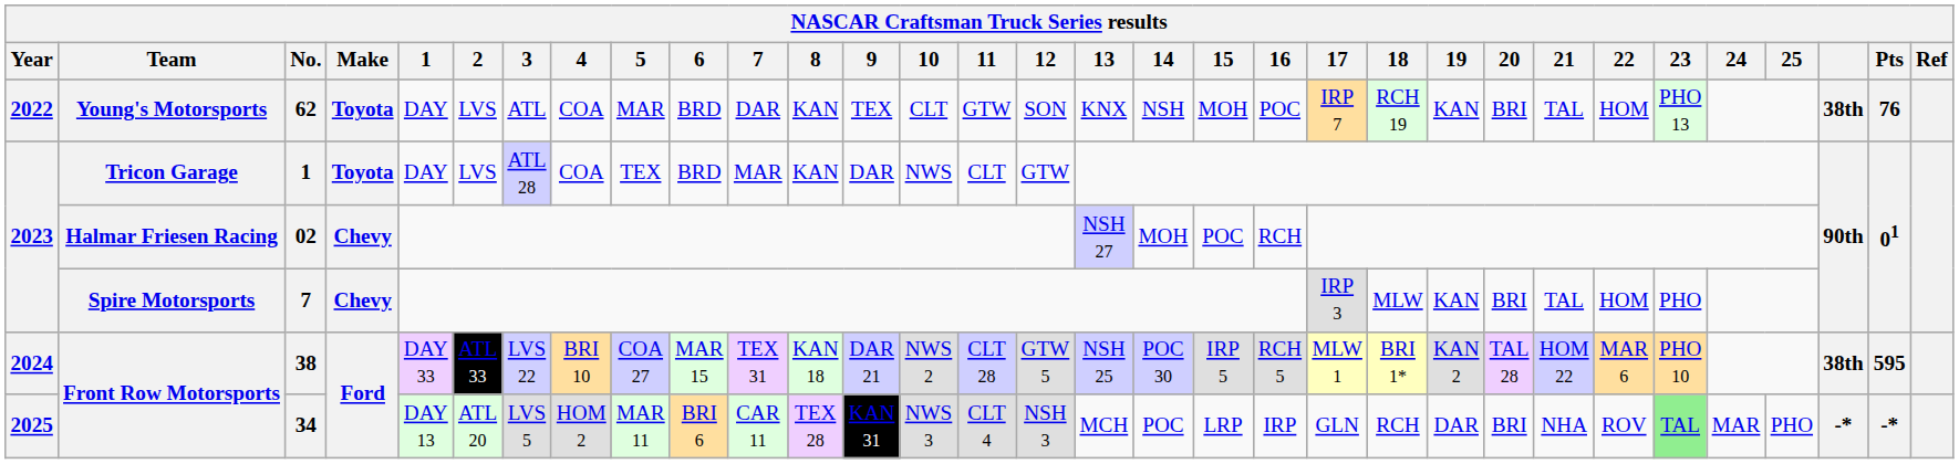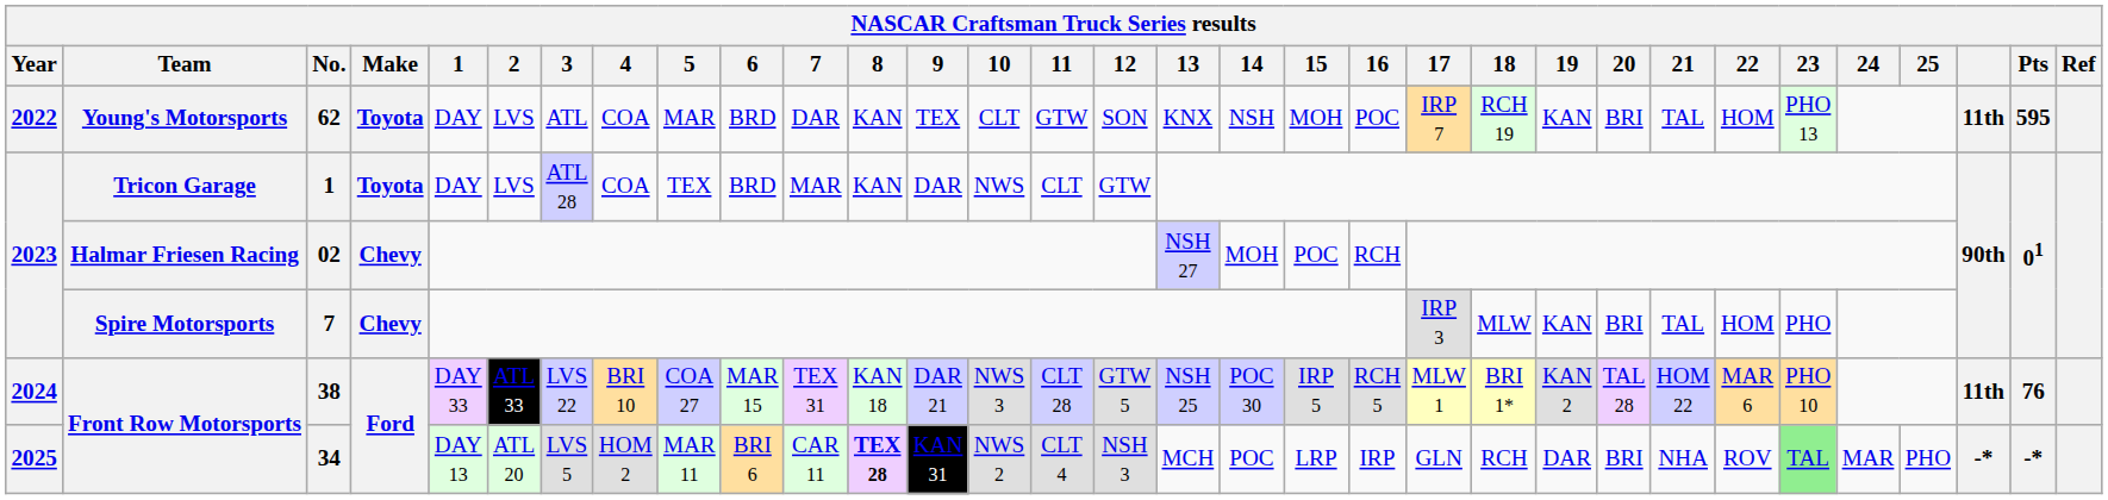 <table class="wikitable" style="text-align:center; font-size:75%">
 <tr>
 <th colspan=32><a href='#'>NASCAR Craftsman Truck Series</a> results</th>
 </tr>
 <tr>
 <th>Year</th>
 <th>Team</th>
 <th>No.</th>
 <th>Make</th>
 <th>1</th>
 <th>2</th>
 <th>3</th>
 <th>4</th>
 <th>5</th>
 <th>6</th>
 <th>7</th>
 <th>8</th>
 <th>9</th>
 <th>10</th>
 <th>11</th>
 <th>12</th>
 <th>13</th>
 <th>14</th>
 <th>15</th>
 <th>16</th>
 <th>17</th>
 <th>18</th>
 <th>19</th>
 <th>20</th>
 <th>21</th>
 <th>22</th>
 <th>23</th>
 <th>24</th>
 <th>25</th>
 <th></th>
 <th>Pts</th>
 <th>Ref</th>
 </tr>
 <tr>
 <th><a href='#'>2022</a></th>
 <th><a href='#'>Young's Motorsports</a></th>
 <th>62</th>
 <th><a href='#'>Toyota</a></th>
 <td><a href='#'>DAY</a></td>
 <td><a href='#'>LVS</a></td>
 <td><a href='#'>ATL</a></td>
 <td><a href='#'>COA</a></td>
 <td><a href='#'>MAR</a></td>
 <td><a href='#'>BRD</a></td>
 <td><a href='#'>DAR</a></td>
 <td><a href='#'>KAN</a></td>
 <td><a href='#'>TEX</a></td>
 <td><a href='#'>CLT</a></td>
 <td><a href='#'>GTW</a></td>
 <td><a href='#'>SON</a></td>
 <td><a href='#'>KNX</a></td>
 <td><a href='#'>NSH</a></td>
 <td><a href='#'>MOH</a></td>
 <td><a href='#'>POC</a></td>
 <td style="background:#FFDF9F;"><a href='#'>IRP</a><br><small>7</small></td>
 <td style="background:#DFFFDF;"><a href='#'>RCH</a><br><small>19</small></td>
 <td><a href='#'>KAN</a></td>
 <td><a href='#'>BRI</a></td>
 <td><a href='#'>TAL</a></td>
 <td><a href='#'>HOM</a></td>
 <td style="background:#DFFFDF;"><a href='#'>PHO</a><br><small>13</small></td>
 <td colspan=2></td>
-<th>38th</th>
-<th>76</th>
+<th>11th</th>
+<th>595</th>
 <th></th>
 </tr>
 <tr>
 <th rowspan=3><a href='#'>2023</a></th>
 <th><a href='#'>Tricon Garage</a></th>
 <th>1</th>
 <th><a href='#'>Toyota</a></th>
 <td><a href='#'>DAY</a></td>
 <td><a href='#'>LVS</a></td>
 <td style="background:#CFCFFF;"><a href='#'>ATL</a><br><small>28</small></td>
 <td><a href='#'>COA</a></td>
 <td><a href='#'>TEX</a></td>
 <td><a href='#'>BRD</a></td>
 <td><a href='#'>MAR</a></td>
 <td><a href='#'>KAN</a></td>
 <td><a href='#'>DAR</a></td>
 <td><a href='#'>NWS</a></td>
 <td><a href='#'>CLT</a></td>
 <td><a href='#'>GTW</a></td>
 <td colspan=13></td>
 <th rowspan=3>90th</th>
 <th rowspan=3>0<sup>1</sup></th>
 <th rowspan=3></th>
 </tr>
 <tr>
 <th><a href='#'>Halmar Friesen Racing</a></th>
 <th>02</th>
 <th><a href='#'>Chevy</a></th>
 <td colspan=12></td>
 <td style="background:#CFCFFF;"><a href='#'>NSH</a><br><small>27</small></td>
 <td><a href='#'>MOH</a></td>
 <td><a href='#'>POC</a></td>
 <td><a href='#'>RCH</a></td>
 <td colspan=9></td>
 </tr>
 <tr>
 <th><a href='#'>Spire Motorsports</a></th>
 <th>7</th>
 <th><a href='#'>Chevy</a></th>
 <td colspan=16></td>
 <td style="background:#DFDFDF;"><a href='#'>IRP</a><br><small>3</small></td>
 <td><a href='#'>MLW</a></td>
 <td><a href='#'>KAN</a></td>
 <td><a href='#'>BRI</a></td>
 <td><a href='#'>TAL</a></td>
 <td><a href='#'>HOM</a></td>
 <td><a href='#'>PHO</a></td>
 <td colspan=2></td>
 </tr>
 <tr>
 <th><a href='#'>2024</a></th>
 <th rowspan=2><a href='#'>Front Row Motorsports</a></th>
 <th>38</th>
 <th rowspan=2><a href='#'>Ford</a></th>
 <td style="background:#EFCFFF;"><a href='#'>DAY</a><br><small>33</small></td>
 <td style="background:#000000;color:white;"><a href='#'><span>ATL</span></a><br><small>33</small></td>
 <td style="background:#CFCFFF;"><a href='#'>LVS</a><br><small>22</small></td>
 <td style="background:#FFDF9F;"><a href='#'>BRI</a><br><small>10</small></td>
 <td style="background:#CFCFFF;"><a href='#'>COA</a><br><small>27</small></td>
 <td style="background:#DFFFDF;"><a href='#'>MAR</a><br><small>15</small></td>
 <td style="background:#EFCFFF;"><a href='#'>TEX</a><br><small>31</small></td>
 <td style="background:#DFFFDF;"><a href='#'>KAN</a><br><small>18</small></td>
 <td style="background:#CFCFFF;"><a href='#'>DAR</a><br><small>21</small></td>
-<td style="background:#DFDFDF;"><a href='#'>NWS</a><br><small>2</small></td>
+<td style="background:#DFDFDF;"><a href='#'>NWS</a><br><small>3</small></td>
 <td style="background:#CFCFFF;"><a href='#'>CLT</a><br><small>28</small></td>
 <td style="background:#DFDFDF;"><a href='#'>GTW</a><br><small>5</small></td>
 <td style="background:#CFCFFF;"><a href='#'>NSH</a><br><small>25</small></td>
 <td style="background:#CFCFFF;"><a href='#'>POC</a><br><small>30</small></td>
 <td style="background:#DFDFDF;"><a href='#'>IRP</a><br><small>5</small></td>
 <td style="background:#DFDFDF;"><a href='#'>RCH</a><br><small>5</small></td>
 <td style="background:#FFFFBF;"><a href='#'>MLW</a><br><small>1</small></td>
 <td style="background:#FFFFBF;"><a href='#'>BRI</a><br><small>1*</small></td>
 <td style="background:#DFDFDF;"><a href='#'>KAN</a><br><small>2</small></td>
 <td style="background:#EFCFFF;"><a href='#'>TAL</a><br><small>28</small></td>
 <td style="background:#CFCFFF;"><a href='#'>HOM</a><br><small>22</small></td>
 <td style="background:#FFDF9F;"><a href='#'>MAR</a><br><small>6</small></td>
 <td style="background:#FFDF9F;"><a href='#'>PHO</a><br><small>10</small></td>
 <td colspan=2></td>
-<th>38th</th>
-<th>595</th>
+<th>11th</th>
+<th>76</th>
 <th></th>
 </tr>
 <tr>
 <th><a href='#'>2025</a></th>
 <th>34</th>
 <td style="background:#DFFFDF;"><a href='#'>DAY</a><br><small>13</small></td>
 <td style="background:#DFFFDF;"><a href='#'>ATL</a><br><small>20</small></td>
 <td style="background:#DFDFDF;"><a href='#'>LVS</a><br><small>5</small></td>
 <td style="background:#DFDFDF;"><a href='#'>HOM</a><br><small>2</small></td>
 <td style="background:#DFFFDF;"><a href='#'>MAR</a><br><small>11</small></td>
 <td style="background:#FFDF9F;"><a href='#'>BRI</a><br><small>6</small></td>
 <td style="background:#DFFFDF;"><a href='#'>CAR</a><br><small>11</small></td>
-<td style="background:#EFCFFF;"><a href='#'>TEX</a><br><small>28</small></td>
+<td style="background:#EFCFFF;"><strong><a href='#'>TEX</a><br><small>28</small></strong></td>
 <td style="background:#000000;color:white;"><a href='#'><span>KAN</span></a><br><small>31</small></td>
-<td style="background:#DFDFDF;"><a href='#'>NWS</a><br><small>3</small></td>
+<td style="background:#DFDFDF;"><a href='#'>NWS</a><br><small>2</small></td>
 <td style="background:#DFDFDF;"><a href='#'>CLT</a><br><small>4</small></td>
 <td style="background:#DFDFDF;"><a href='#'>NSH</a><br><small>3</small></td>
 <td style="background:#;"><a href='#'>MCH</a><br><small></small></td>
 <td><a href='#'>POC</a></td>
 <td><a href='#'>LRP</a></td>
 <td><a href='#'>IRP</a></td>
 <td><a href='#'>GLN</a></td>
 <td><a href='#'>RCH</a></td>
 <td><a href='#'>DAR</a></td>
 <td><a href='#'>BRI</a></td>
 <td><a href='#'>NHA</a></td>
 <td><a href='#'>ROV</a></td>
 <td style="background: lightgreen;"><a href='#'>TAL</a></td>
 <td><a href='#'>MAR</a></td>
 <td><a href='#'>PHO</a></td>
 <th>-*</th>
 <th>-*</th>
 <th></th>
 </tr>
 </table>
